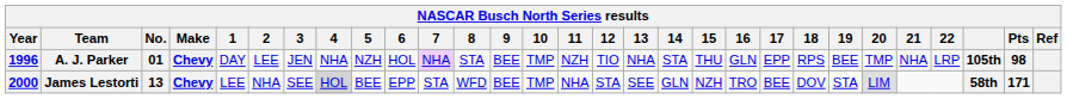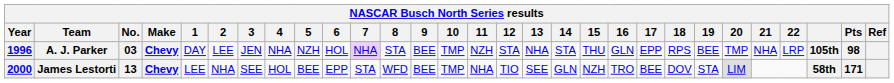 <table class="wikitable" style="text-align:center; font-size:75%">
 <tr>
 <th colspan=29><a href='#'>NASCAR Busch North Series</a> results</th>
 </tr>
 <tr>
 <th>Year</th>
 <th>Team</th>
 <th>No.</th>
 <th>Make</th>
 <th>1</th>
 <th>2</th>
 <th>3</th>
 <th>4</th>
 <th>5</th>
 <th>6</th>
 <th>7</th>
 <th>8</th>
 <th>9</th>
 <th>10</th>
 <th>11</th>
 <th>12</th>
 <th>13</th>
 <th>14</th>
 <th>15</th>
 <th>16</th>
 <th>17</th>
 <th>18</th>
 <th>19</th>
 <th>20</th>
 <th>21</th>
 <th>22</th>
 <th></th>
 <th>Pts</th>
 <th>Ref</th>
 </tr>
 <tr>
 <th><a href='#'>1996</a></th>
 <th>A. J. Parker</th>
-<th>01</th>
+<th>03</th>
 <th><a href='#'>Chevy</a></th>
 <td><a href='#'>DAY</a></td>
 <td><a href='#'>LEE</a></td>
 <td><a href='#'>JEN</a></td>
 <td><a href='#'>NHA</a></td>
 <td><a href='#'>NZH</a></td>
 <td><a href='#'>HOL</a></td>
 <td style="background:#EFCFFF;"><a href='#'>NHA</a><br></td>
 <td><a href='#'>STA</a></td>
 <td><a href='#'>BEE</a></td>
 <td><a href='#'>TMP</a></td>
 <td><a href='#'>NZH</a></td>
-<td><a href='#'>TIO</a></td>
+<td><a href='#'>STA</a></td>
 <td><a href='#'>NHA</a></td>
 <td><a href='#'>STA</a></td>
 <td><a href='#'>THU</a></td>
 <td><a href='#'>GLN</a></td>
 <td><a href='#'>EPP</a></td>
 <td><a href='#'>RPS</a></td>
 <td><a href='#'>BEE</a></td>
 <td><a href='#'>TMP</a></td>
 <td><a href='#'>NHA</a></td>
 <td><a href='#'>LRP</a></td>
 <th>105th</th>
 <th>98</th>
 <th></th>
 </tr>
 <tr>
 <th><a href='#'>2000</a></th>
 <th>James Lestorti</th>
 <th>13</th>
 <th><a href='#'>Chevy</a></th>
 <td><a href='#'>LEE</a></td>
 <td><a href='#'>NHA</a></td>
 <td><a href='#'>SEE</a></td>
-<td style="background: lightgrey;"><a href='#'>HOL</a></td>
+<td><a href='#'>HOL</a></td>
 <td><a href='#'>BEE</a></td>
 <td><a href='#'>EPP</a></td>
 <td><a href='#'>STA</a></td>
 <td><a href='#'>WFD</a></td>
 <td><a href='#'>BEE</a></td>
 <td><a href='#'>TMP</a></td>
 <td><a href='#'>NHA</a></td>
-<td><a href='#'>STA</a></td>
+<td><a href='#'>TIO</a></td>
 <td><a href='#'>SEE</a></td>
 <td><a href='#'>GLN</a></td>
 <td><a href='#'>NZH</a></td>
 <td><a href='#'>TRO</a></td>
 <td><a href='#'>BEE</a></td>
 <td><a href='#'>DOV</a></td>
 <td><a href='#'>STA</a></td>
 <td style="background:#DFDFDF;"><a href='#'>LIM</a><br></td>
 <td colspan=2></td>
 <th>58th</th>
 <th>171</th>
 <th></th>
 </tr>
 </table>
